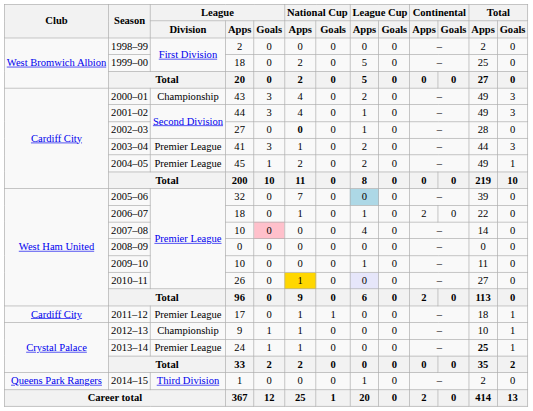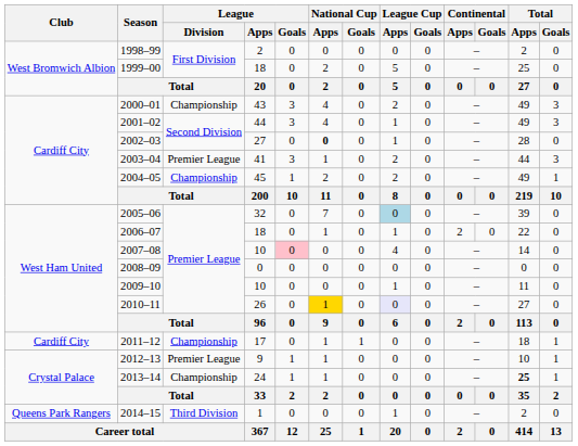 <table class="wikitable" style="text-align:center">
 <tr>
 <th rowspan="2">Club</th>
 <th rowspan="2">Season</th>
 <th colspan="3">League</th>
 <th colspan="2">National Cup</th>
 <th colspan="2">League Cup</th>
 <th colspan="2">Continental</th>
 <th colspan="2">Total</th>
 </tr>
 <tr>
 <th>Division</th>
 <th>Apps</th>
 <th>Goals</th>
 <th>Apps</th>
 <th>Goals</th>
 <th>Apps</th>
 <th>Goals</th>
 <th>Apps</th>
 <th>Goals</th>
 <th>Apps</th>
 <th>Goals</th>
 </tr>
 <tr>
 <td rowspan="3"><a href='#'>West Bromwich Albion</a></td>
 <td>1998–99</td>
 <td rowspan="2"><a href='#'>First Division</a></td>
 <td>2</td>
 <td>0</td>
 <td>0</td>
 <td>0</td>
 <td>0</td>
 <td>0</td>
 <td colspan="2">–</td>
 <td>2</td>
 <td>0</td>
 </tr>
 <tr>
 <td>1999–00</td>
 <td>18</td>
 <td>0</td>
 <td>2</td>
 <td>0</td>
 <td>5</td>
 <td>0</td>
 <td colspan="2">–</td>
 <td>25</td>
 <td>0</td>
 </tr>
 <tr>
 <th colspan="2">Total</th>
 <th>20</th>
 <th>0</th>
 <th>2</th>
 <th>0</th>
 <th>5</th>
 <th>0</th>
 <th>0</th>
 <th>0</th>
 <th>27</th>
 <th>0</th>
 </tr>
 <tr>
 <td rowspan="6"><a href='#'>Cardiff City</a></td>
 <td>2000–01</td>
 <td>Championship</td>
 <td>43</td>
 <td>3</td>
 <td>4</td>
 <td>0</td>
 <td>2</td>
 <td>0</td>
 <td colspan="2">–</td>
 <td>49</td>
 <td>3</td>
 </tr>
 <tr>
 <td>2001–02</td>
 <td rowspan="2"><a href='#'>Second Division</a></td>
 <td>44</td>
 <td>3</td>
 <td>4</td>
 <td>0</td>
 <td>1</td>
 <td>0</td>
 <td colspan="2">–</td>
 <td>49</td>
 <td>3</td>
 </tr>
 <tr>
 <td>2002–03</td>
 <td>27</td>
 <td>0</td>
 <td><strong>0</strong></td>
 <td>0</td>
 <td>1</td>
 <td>0</td>
 <td colspan="2">–</td>
 <td>28</td>
 <td>0</td>
 </tr>
 <tr>
 <td>2003–04</td>
 <td>Premier League</td>
 <td>41</td>
 <td>3</td>
 <td>1</td>
 <td>0</td>
 <td>2</td>
 <td>0</td>
 <td colspan="2">–</td>
 <td>44</td>
 <td>3</td>
 </tr>
 <tr>
 <td>2004–05</td>
-<td>Premier League</td>
+<td><a href='#'>Championship</a></td>
 <td>45</td>
 <td>1</td>
 <td>2</td>
 <td>0</td>
 <td>2</td>
 <td>0</td>
 <td colspan="2">–</td>
 <td>49</td>
 <td>1</td>
 </tr>
 <tr>
 <th colspan="2">Total</th>
 <th>200</th>
 <th>10</th>
 <th>11</th>
 <th>0</th>
 <th>8</th>
 <th>0</th>
 <th>0</th>
 <th>0</th>
 <th>219</th>
 <th>10</th>
 </tr>
 <tr>
 <td rowspan="7"><a href='#'>West Ham United</a></td>
 <td>2005–06</td>
 <td rowspan="6"><a href='#'>Premier League</a></td>
 <td>32</td>
 <td>0</td>
 <td>7</td>
 <td>0</td>
 <td style="background: lightblue;">0</td>
 <td>0</td>
 <td colspan="2">–</td>
 <td>39</td>
 <td>0</td>
 </tr>
 <tr>
 <td>2006–07</td>
 <td>18</td>
 <td>0</td>
 <td>1</td>
 <td>0</td>
 <td>1</td>
 <td>0</td>
 <td>2</td>
 <td>0</td>
 <td>22</td>
 <td>0</td>
 </tr>
 <tr>
 <td>2007–08</td>
 <td>10</td>
 <td style="background: pink;">0</td>
 <td>0</td>
 <td>0</td>
 <td>4</td>
 <td>0</td>
 <td colspan="2">–</td>
 <td>14</td>
 <td>0</td>
 </tr>
 <tr>
 <td>2008–09</td>
 <td>0</td>
 <td>0</td>
 <td>0</td>
 <td>0</td>
 <td>0</td>
 <td>0</td>
 <td colspan="2">–</td>
 <td>0</td>
 <td>0</td>
 </tr>
 <tr>
 <td>2009–10</td>
 <td>10</td>
 <td>0</td>
 <td>0</td>
 <td>0</td>
 <td>1</td>
 <td>0</td>
 <td colspan="2">–</td>
 <td>11</td>
 <td>0</td>
 </tr>
 <tr>
 <td>2010–11</td>
 <td>26</td>
 <td>0</td>
 <td style="background: gold;">1</td>
 <td>0</td>
 <td style="background: lavender;">0</td>
 <td>0</td>
 <td colspan="2">–</td>
 <td>27</td>
 <td>0</td>
 </tr>
 <tr>
 <th colspan="2">Total</th>
 <th>96</th>
 <th>0</th>
 <th>9</th>
 <th>0</th>
 <th>6</th>
 <th>0</th>
 <th>2</th>
 <th>0</th>
 <th>113</th>
 <th>0</th>
 </tr>
 <tr>
 <td><a href='#'>Cardiff City</a></td>
 <td>2011–12</td>
-<td>Premier League</td>
+<td><a href='#'>Championship</a></td>
 <td>17</td>
 <td>0</td>
 <td>1</td>
 <td>1</td>
 <td>0</td>
 <td>0</td>
 <td colspan="2">–</td>
 <td>18</td>
 <td>1</td>
 </tr>
 <tr>
 <td rowspan="3"><a href='#'>Crystal Palace</a></td>
 <td>2012–13</td>
-<td>Championship</td>
+<td>Premier League</td>
 <td>9</td>
 <td>1</td>
 <td>1</td>
 <td>0</td>
 <td>0</td>
 <td>0</td>
 <td colspan="2">–</td>
 <td>10</td>
 <td>1</td>
 </tr>
 <tr>
 <td>2013–14</td>
-<td>Premier League</td>
+<td>Championship</td>
 <td>24</td>
 <td>1</td>
 <td>1</td>
 <td>0</td>
 <td>0</td>
 <td>0</td>
 <td colspan="2">–</td>
 <td><strong>25</strong></td>
 <td>1</td>
 </tr>
 <tr>
 <th colspan="2">Total</th>
 <th>33</th>
 <th>2</th>
 <th>2</th>
 <th>0</th>
 <th>0</th>
 <th>0</th>
 <th>0</th>
 <th>0</th>
 <th>35</th>
 <th>2</th>
 </tr>
 <tr>
 <td><a href='#'>Queens Park Rangers</a></td>
 <td>2014–15</td>
 <td><a href='#'>Third Division</a></td>
 <td>1</td>
 <td>0</td>
 <td>0</td>
 <td>0</td>
 <td>1</td>
 <td>0</td>
 <td colspan="2">–</td>
 <td>2</td>
 <td>0</td>
 </tr>
 <tr>
 <th colspan="3">Career total</th>
 <th>367</th>
 <th>12</th>
 <th>25</th>
 <th>1</th>
 <th>20</th>
 <th>0</th>
 <th>2</th>
 <th>0</th>
 <th>414</th>
 <th>13</th>
 </tr>
 </table>
